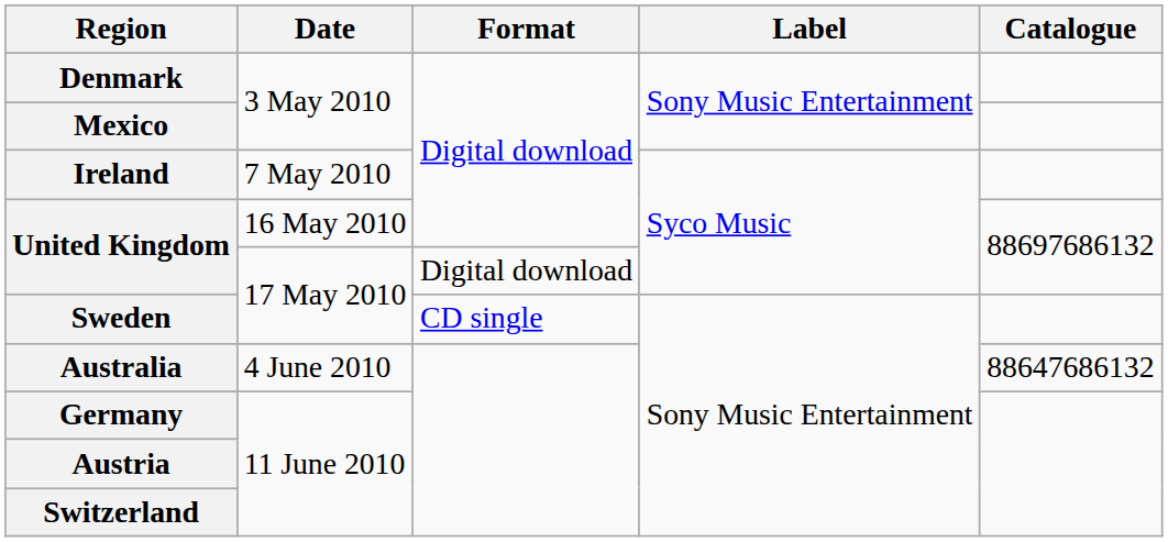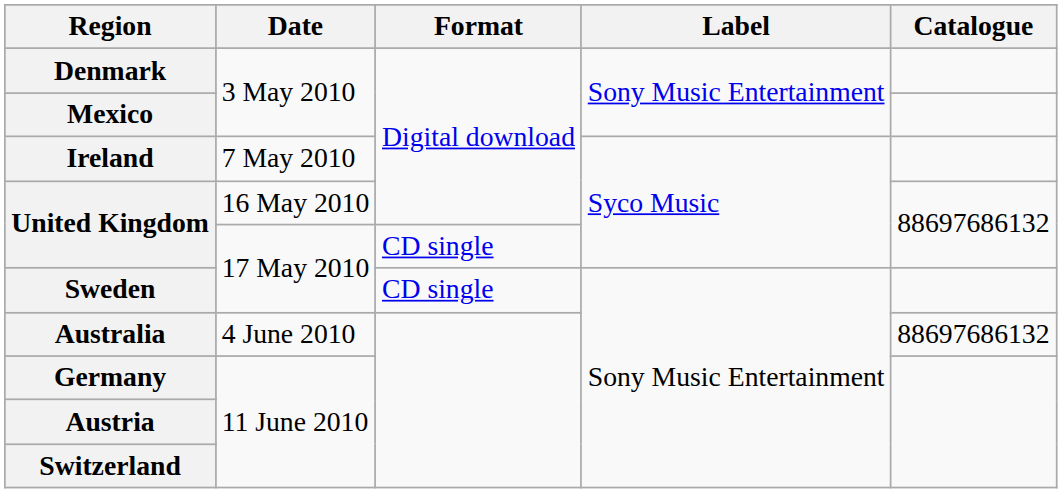 <table class="wikitable plainrowheaders">
 <tr>
 <th>Region</th>
 <th>Date</th>
 <th>Format</th>
 <th>Label</th>
 <th>Catalogue</th>
 </tr>
 <tr>
 <th scope="row">Denmark</th>
 <td rowspan="2">3 May 2010</td>
 <td rowspan="4"><a href='#'>Digital download</a></td>
 <td rowspan="2"><a href='#'>Sony Music Entertainment</a></td>
 <td></td>
 </tr>
 <tr>
 <th scope="row">Mexico</th>
 <td></td>
 </tr>
 <tr>
 <th scope="row">Ireland</th>
 <td>7 May 2010</td>
 <td rowspan="3"><a href='#'>Syco Music</a></td>
 <td></td>
 </tr>
 <tr>
 <th scope="row" rowspan="2">United Kingdom</th>
 <td>16 May 2010</td>
 <td rowspan="2">88697686132</td>
 </tr>
 <tr>
 <td rowspan="2">17 May 2010</td>
-<td>Digital download</td>
+<td><a href='#'>CD single</a></td>
 </tr>
 <tr>
 <th scope="row">Sweden</th>
 <td><a href='#'>CD single</a></td>
 <td rowspan="6">Sony Music Entertainment</td>
 <td></td>
 </tr>
 <tr>
 <th scope="row">Australia</th>
 <td>4 June 2010</td>
 <td rowspan="4"></td>
-<td>88647686132</td>
+<td>88697686132</td>
 </tr>
 <tr>
 <th scope="row">Germany</th>
 <td rowspan="3">11 June 2010</td>
 <td rowspan="3"></td>
 </tr>
 <tr>
 <th scope="row">Austria</th>
 </tr>
 <tr>
 <th scope="row">Switzerland</th>
 </tr>
 </table>
